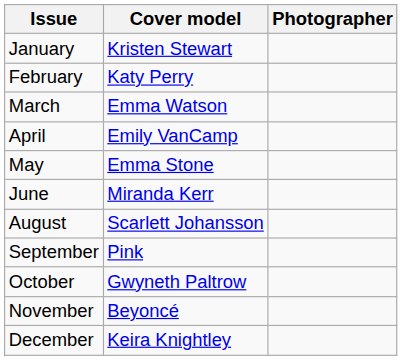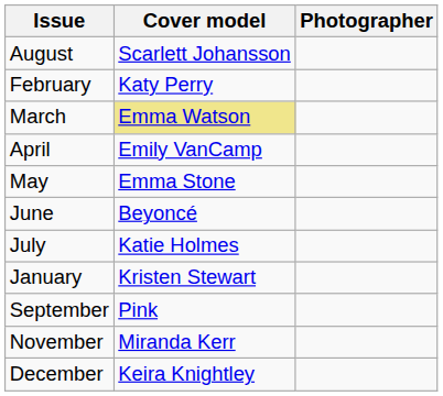 <table class="sortable wikitable">
 <tr>
 <th>Issue</th>
 <th>Cover model</th>
 <th>Photographer</th>
 </tr>
 <tr>
-<td>January</td>
-<td><a href='#'>Kristen Stewart</a></td>
+<td>August</td>
+<td><a href='#'>Scarlett Johansson</a></td>
 <td></td>
 </tr>
 <tr>
 <td>February</td>
 <td><a href='#'>Katy Perry</a></td>
 <td></td>
 </tr>
 <tr>
 <td>March</td>
-<td><a href='#'>Emma Watson</a></td>
+<td style="background: khaki;"><a href='#'>Emma Watson</a></td>
 <td></td>
 </tr>
 <tr>
 <td>April</td>
 <td><a href='#'>Emily VanCamp</a></td>
 <td></td>
 </tr>
 <tr>
 <td>May</td>
 <td><a href='#'>Emma Stone</a></td>
 <td></td>
 </tr>
 <tr>
 <td>June</td>
-<td><a href='#'>Miranda Kerr</a></td>
+<td><a href='#'>Beyoncé</a></td>
 <td></td>
 </tr>
 <tr>
-<td>August</td>
-<td><a href='#'>Scarlett Johansson</a></td>
+<td>July</td>
+<td><a href='#'>Katie Holmes</a></td>
+<td></td>
+</tr>
+<tr>
+<td>January</td>
+<td><a href='#'>Kristen Stewart</a></td>
 <td></td>
 </tr>
 <tr>
 <td>September</td>
 <td><a href='#'>Pink</a></td>
 <td></td>
 </tr>
 <tr>
-<td>October</td>
-<td><a href='#'>Gwyneth Paltrow</a></td>
-<td></td>
-</tr>
-<tr>
 <td>November</td>
-<td><a href='#'>Beyoncé</a></td>
+<td><a href='#'>Miranda Kerr</a></td>
 <td></td>
 </tr>
 <tr>
 <td>December</td>
 <td><a href='#'>Keira Knightley</a></td>
 <td></td>
 </tr>
 </table>
